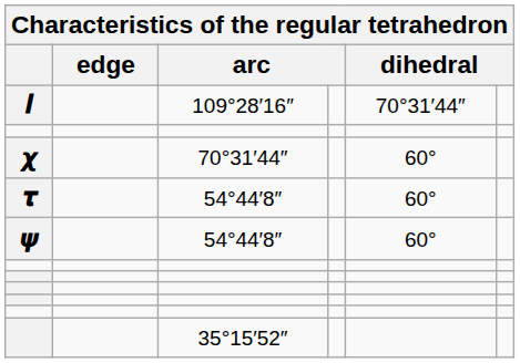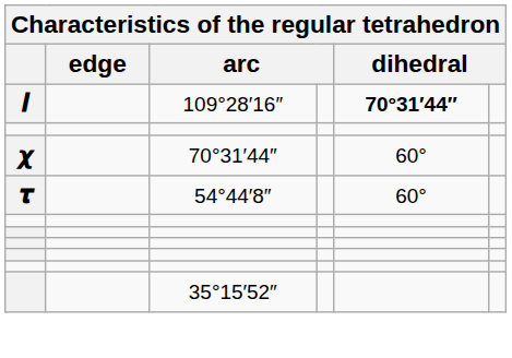 <table class="wikitable floatright">
 <tr>
 <th colspan=6>Characteristics of the regular tetrahedron</th>
 </tr>
 <tr>
 <th align=right></th>
 <th align=center>edge</th>
 <th colspan=2 align=center>arc</th>
 <th colspan=2 align=center>dihedral</th>
 </tr>
 <tr>
 <th align=right>𝒍</th>
 <td align=center><small></small></td>
 <td align=center><small>109°28′16″</small></td>
 <td align=center><small></small></td>
-<td align=center><small>70°31′44″</small></td>
+<td align=center><strong><small>70°31′44″</small></strong></td>
 <td align=center><small></small></td>
 </tr>
 <tr>
 <td></td>
 <td></td>
 <td></td>
 <td></td>
 <td></td>
 </tr>
 <tr>
 <th align=right>𝟀</th>
 <td align=center><small></small></td>
 <td align=center><small>70°31′44″</small></td>
 <td align=center><small></small></td>
 <td align=center><small>60°</small></td>
 <td align=center><small></small></td>
 </tr>
 <tr>
 <th align=right>𝝉</th>
-<td align=center><small></small></td>
-<td align=center><small>54°44′8″</small></td>
-<td align=center><small></small></td>
-<td align=center><small>60°</small></td>
-<td align=center><small></small></td>
-</tr>
-<tr>
-<th align=right>𝟁</th>
 <td align=center><small></small></td>
 <td align=center><small>54°44′8″</small></td>
 <td align=center><small></small></td>
 <td align=center><small>60°</small></td>
 <td align=center><small></small></td>
 </tr>
 <tr>
 <td></td>
 <td></td>
 <td></td>
 <td></td>
 <td></td>
 </tr>
 <tr>
 <th align=right><small></small></th>
 <td align=center><small></small></td>
 <td align=center></td>
 <td align=center></td>
 <td align=center></td>
 <td align=center></td>
 </tr>
 <tr>
 <th align=right><small></small></th>
 <td align=center><small></small></td>
 <td align=center></td>
 <td align=center></td>
 <td align=center></td>
 <td align=center></td>
 </tr>
 <tr>
 <th align=right><small></small></th>
 <td align=center><small></small></td>
 <td align=center></td>
 <td align=center></td>
 <td align=center></td>
 <td align=center></td>
 </tr>
 <tr>
 <td></td>
 <td></td>
 <td></td>
 <td></td>
 <td></td>
 </tr>
 <tr>
 <th align=right><small></small></th>
 <td align=center></td>
 <td align=center><small>35°15′52″</small></td>
 <td align=center><small></small></td>
 <td align=center></td>
 <td align=center></td>
 </tr>
 </table>
